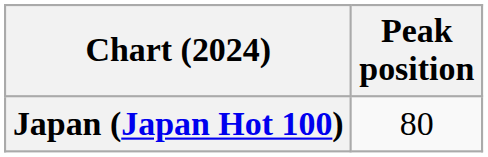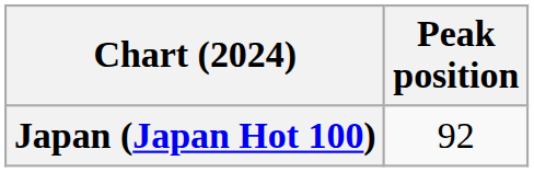 <table class="wikitable plainrowheaders" style="text-align:center">
 <tr>
 <th scope="col">Chart (2024)</th>
 <th scope="col">Peak<br>position</th>
 </tr>
 <tr>
 <th scope="row">Japan (<a href='#'>Japan Hot 100</a>)</th>
-<td>80</td>
+<td>92</td>
 </tr>
 </table>
